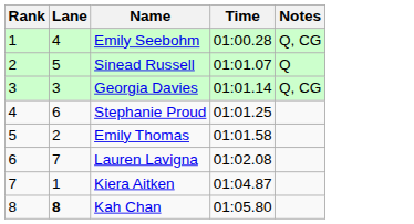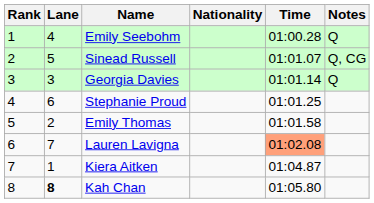 <table class="wikitable">
 <tr>
 <th>Rank</th>
 <th>Lane</th>
 <th>Name</th>
+<th>Nationality</th>
 <th>Time</th>
 <th>Notes</th>
 </tr>
 <tr bgcolor=ccffcc>
 <td>1</td>
 <td>4</td>
 <td><a href='#'>Emily Seebohm</a></td>
+<td></td>
 <td>01:00.28</td>
-<td>Q, CG</td>
+<td>Q</td>
 </tr>
 <tr bgcolor=ccffcc>
 <td>2</td>
 <td>5</td>
 <td><a href='#'>Sinead Russell</a></td>
+<td></td>
 <td>01:01.07</td>
-<td>Q</td>
+<td>Q, CG</td>
 </tr>
 <tr bgcolor=ccffcc>
 <td>3</td>
 <td>3</td>
 <td><a href='#'>Georgia Davies</a></td>
+<td></td>
 <td>01:01.14</td>
-<td>Q, CG</td>
+<td>Q</td>
 </tr>
 <tr>
 <td>4</td>
 <td>6</td>
 <td><a href='#'>Stephanie Proud</a></td>
+<td></td>
 <td>01:01.25</td>
 <td></td>
 </tr>
 <tr>
 <td>5</td>
 <td>2</td>
 <td><a href='#'>Emily Thomas</a></td>
+<td></td>
 <td>01:01.58</td>
 <td></td>
 </tr>
 <tr>
 <td>6</td>
 <td>7</td>
 <td><a href='#'>Lauren Lavigna</a></td>
-<td>01:02.08</td>
+<td></td>
+<td style="background: lightsalmon;">01:02.08</td>
 <td></td>
 </tr>
 <tr>
 <td>7</td>
 <td>1</td>
 <td><a href='#'>Kiera Aitken</a></td>
+<td></td>
 <td>01:04.87</td>
 <td></td>
 </tr>
 <tr>
 <td>8</td>
 <td><strong>8</strong></td>
 <td><a href='#'>Kah Chan</a></td>
+<td></td>
 <td>01:05.80</td>
 <td></td>
 </tr>
 </table>
